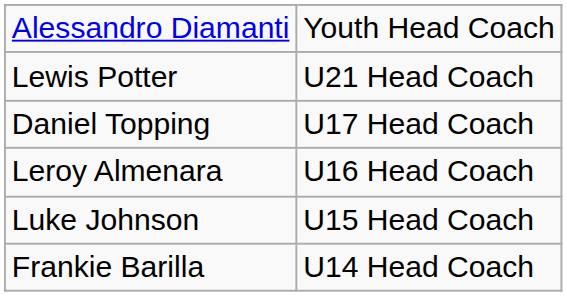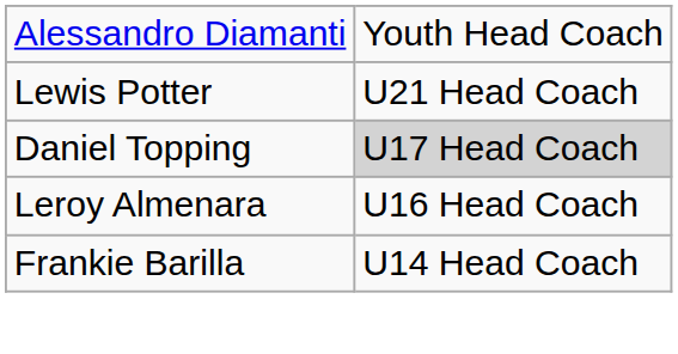 <table class="wikitable sortable">
 <tr>
 <td><a href='#'>Alessandro Diamanti</a></td>
 <td>Youth Head Coach</td>
 </tr>
 <tr>
 <td>Lewis Potter</td>
 <td>U21 Head Coach</td>
 </tr>
 <tr>
 <td>Daniel Topping</td>
-<td>U17 Head Coach</td>
+<td style="background: lightgrey;">U17 Head Coach</td>
 </tr>
 <tr>
 <td>Leroy Almenara</td>
 <td>U16 Head Coach</td>
 </tr>
 <tr>
-<td>Luke Johnson</td>
-<td>U15 Head Coach</td>
-</tr>
-<tr>
 <td>Frankie Barilla</td>
 <td>U14 Head Coach</td>
 </tr>
 </table>
